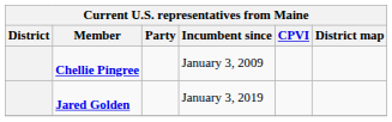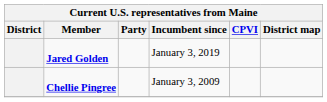 <table class="wikitable sortable">
 <tr>
 <th colspan=6>Current U.S. representatives from Maine</th>
 </tr>
 <tr>
 <th>District</th>
 <th>Member<br></th>
 <th>Party</th>
 <th data-sort-type="date">Incumbent since</th>
 <th data-sort-type="number"><a href='#'>CPVI</a><br></th>
 <th class="unsortable">District map</th>
 </tr>
 <tr>
 <th></th>
+<td data-sort-value="Golden, Jared"><br><strong><a href='#'>Jared Golden</a></strong><br></td>
+<td></td>
+<td>January 3, 2019</td>
+<td></td>
+<td></td>
+</tr>
+<tr>
+<th></th>
 <td data-sort-value="Pingree, Chellie"><br><strong><a href='#'>Chellie Pingree</a></strong><br></td>
 <td></td>
 <td>January 3, 2009</td>
 <td></td>
 <td></td>
 </tr>
 <tr>
-<th></th>
-<td data-sort-value="Golden, Jared"><br><strong><a href='#'>Jared Golden</a></strong><br></td>
-<td></td>
-<td>January 3, 2019</td>
-<td></td>
-<td></td>
-</tr>
-<tr>
 </tr>
 </table>
